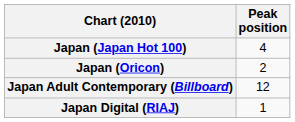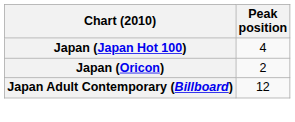 <table class="wikitable sortable plainrowheaders">
 <tr>
 <th>Chart (2010)</th>
 <th>Peak<br>position</th>
 </tr>
 <tr>
 <th scope="row">Japan (<a href='#'>Japan Hot 100</a>)</th>
 <td style="text-align:center;">4</td>
 </tr>
 <tr>
 <th scope="row">Japan (<a href='#'>Oricon</a>)</th>
 <td style="text-align:center;">2</td>
 </tr>
 <tr>
 <th scope="row">Japan Adult Contemporary (<em><a href='#'>Billboard</a></em>)</th>
 <td style="text-align:center;">12</td>
 </tr>
-<tr>
-<th scope="row">Japan Digital (<a href='#'>RIAJ</a>)</th>
-<td style="text-align:center;">1</td>
-</tr>
 </table>
